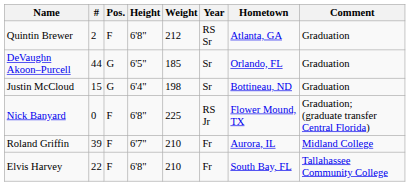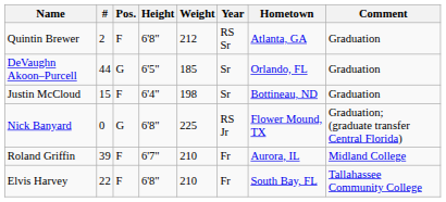 <table class="wikitable sortable" border="1">
 <tr>
 <th>Name</th>
 <th>#</th>
 <th>Pos.</th>
 <th>Height</th>
 <th>Weight</th>
 <th>Year</th>
 <th>Hometown</th>
 <th class="unsortable">Comment</th>
 </tr>
 <tr>
 <td>Quintin Brewer</td>
 <td>2</td>
 <td>F</td>
 <td>6'8"</td>
 <td>212</td>
 <td>RS Sr</td>
 <td><a href='#'>Atlanta, GA</a></td>
 <td>Graduation</td>
 </tr>
 <tr>
 <td><a href='#'>DeVaughn Akoon–Purcell</a></td>
 <td>44</td>
 <td>G</td>
 <td>6'5"</td>
 <td>185</td>
 <td>Sr</td>
 <td><a href='#'>Orlando, FL</a></td>
 <td>Graduation</td>
 </tr>
 <tr>
 <td>Justin McCloud</td>
 <td>15</td>
-<td>G</td>
+<td>F</td>
 <td>6'4"</td>
 <td>198</td>
 <td>Sr</td>
 <td><a href='#'>Bottineau, ND</a></td>
 <td>Graduation</td>
 </tr>
 <tr>
 <td><a href='#'>Nick Banyard</a></td>
 <td>0</td>
-<td>F</td>
+<td>G</td>
 <td>6'8"</td>
 <td>225</td>
 <td>RS Jr</td>
 <td><a href='#'>Flower Mound, TX</a></td>
 <td>Graduation;<br>(graduate transfer <a href='#'>Central Florida</a>)</td>
 </tr>
 <tr>
 <td>Roland Griffin</td>
 <td>39</td>
 <td>F</td>
 <td>6'7"</td>
 <td>210</td>
 <td>Fr</td>
 <td><a href='#'>Aurora, IL</a></td>
 <td><a href='#'>Midland College</a></td>
 </tr>
 <tr>
 <td>Elvis Harvey</td>
 <td>22</td>
 <td>F</td>
 <td>6'8"</td>
 <td>210</td>
 <td>Fr</td>
 <td><a href='#'>South Bay, FL</a></td>
 <td><a href='#'>Tallahassee Community College</a></td>
 </tr>
 </table>
